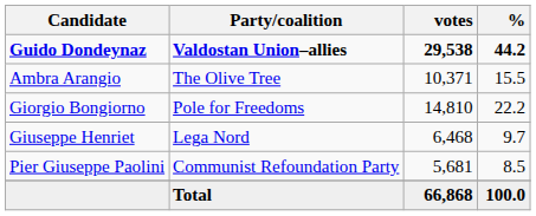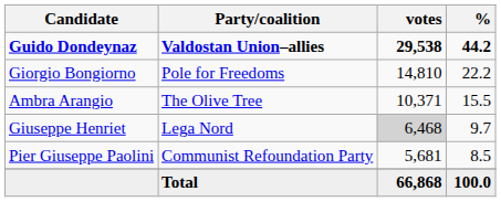 <table class="wikitable" style="font-size:95%">
 <tr bgcolor="EFEFEF">
 <th>Candidate</th>
 <th>Party/coalition</th>
 <th>      votes</th>
 <th>      %</th>
 </tr>
 <tr>
 <td><strong><a href='#'>Guido Dondeynaz</a></strong></td>
 <td><strong><a href='#'>Valdostan Union</a>–allies</strong></td>
 <td align=right><strong>29,538</strong></td>
 <td align=right><strong>44.2</strong></td>
 </tr>
 <tr>
+<td><a href='#'>Giorgio Bongiorno</a></td>
+<td><a href='#'>Pole for Freedoms</a></td>
+<td align=right>14,810</td>
+<td align=right>22.2</td>
+</tr>
+<tr>
 <td><a href='#'>Ambra Arangio</a></td>
 <td><a href='#'>The Olive Tree</a></td>
 <td align=right>10,371</td>
 <td align=right>15.5</td>
 </tr>
 <tr>
-<td><a href='#'>Giorgio Bongiorno</a></td>
-<td><a href='#'>Pole for Freedoms</a></td>
-<td align=right>14,810</td>
-<td align=right>22.2</td>
-</tr>
-<tr>
 <td><a href='#'>Giuseppe Henriet</a></td>
 <td><a href='#'>Lega Nord</a></td>
-<td align=right>6,468</td>
+<td align=right style="background: lightgrey;">6,468</td>
 <td align=right>9.7</td>
 </tr>
 <tr>
 <td><a href='#'>Pier Giuseppe Paolini</a></td>
 <td><a href='#'>Communist Refoundation Party</a></td>
 <td align=right>5,681</td>
 <td align=right>8.5</td>
 </tr>
 <tr>
 </tr>
 <tr bgcolor="EFEFEF">
 <td></td>
 <td><strong>Total</strong></td>
 <td align=right><strong>66,868</strong></td>
 <td align=right><strong>100.0</strong></td>
 </tr>
 </table>
